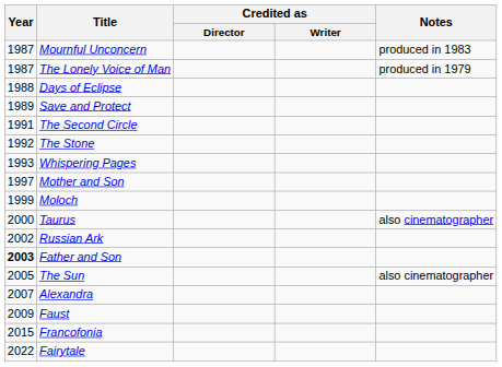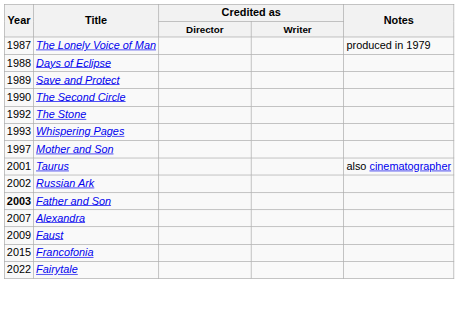 <table class="wikitable">
 <tr>
 <th rowspan="2">Year</th>
 <th rowspan="2">Title</th>
 <th colspan="2">Credited as</th>
 <th rowspan="2">Notes</th>
 </tr>
 <tr>
 <th style="width:9em; font-size:90%">Director</th>
 <th style="width:9em; font-size:90%">Writer</th>
-</tr>
-<tr>
-<td>1987</td>
-<td><em><a href='#'>Mournful Unconcern</a></em></td>
-<td></td>
-<td></td>
-<td>produced in 1983</td>
 </tr>
 <tr>
 <td>1987</td>
 <td><em><a href='#'>The Lonely Voice of Man</a></em></td>
 <td></td>
 <td></td>
 <td>produced in 1979</td>
 </tr>
 <tr>
 <td>1988</td>
 <td><em><a href='#'>Days of Eclipse</a></em></td>
 <td></td>
 <td></td>
 <td></td>
 </tr>
 <tr>
 <td>1989</td>
 <td><em><a href='#'>Save and Protect</a></em></td>
 <td></td>
 <td></td>
 <td></td>
 </tr>
 <tr>
-<td>1991</td>
+<td>1990</td>
 <td><em><a href='#'>The Second Circle</a></em></td>
 <td></td>
 <td></td>
 <td></td>
 </tr>
 <tr>
 <td>1992</td>
 <td><em><a href='#'>The Stone</a></em></td>
 <td></td>
 <td></td>
 <td></td>
 </tr>
 <tr>
 <td>1993</td>
 <td><em><a href='#'>Whispering Pages</a></em></td>
 <td></td>
 <td></td>
 <td></td>
 </tr>
 <tr>
 <td>1997</td>
 <td><em><a href='#'>Mother and Son</a></em></td>
 <td></td>
 <td></td>
 <td></td>
 </tr>
 <tr>
-<td>1999</td>
-<td><em><a href='#'>Moloch</a></em></td>
-<td></td>
-<td></td>
-<td></td>
-</tr>
-<tr>
-<td>2000</td>
+<td>2001</td>
 <td><em><a href='#'>Taurus</a></em></td>
 <td></td>
 <td></td>
 <td>also <a href='#'>cinematographer</a></td>
 </tr>
 <tr>
 <td>2002</td>
 <td><em><a href='#'>Russian Ark</a></em></td>
 <td></td>
 <td></td>
 <td></td>
 </tr>
 <tr>
 <td><strong>2003</strong></td>
 <td><em><a href='#'>Father and Son</a></em></td>
 <td></td>
 <td></td>
 <td></td>
-</tr>
-<tr>
-<td>2005</td>
-<td><em><a href='#'>The Sun</a></em></td>
-<td></td>
-<td></td>
-<td>also cinematographer</td>
 </tr>
 <tr>
 <td>2007</td>
 <td><em><a href='#'>Alexandra</a></em></td>
 <td></td>
 <td></td>
 <td></td>
 </tr>
 <tr>
 <td>2009</td>
 <td><em><a href='#'>Faust</a></em></td>
 <td></td>
 <td></td>
 <td></td>
 </tr>
 <tr>
 <td>2015</td>
 <td><em><a href='#'>Francofonia</a></em></td>
 <td></td>
 <td></td>
 <td></td>
 </tr>
 <tr>
 <td>2022</td>
 <td><em><a href='#'>Fairytale</a></em></td>
 <td></td>
 <td></td>
 <td></td>
 </tr>
 </table>
